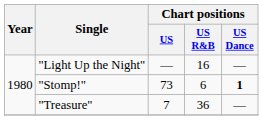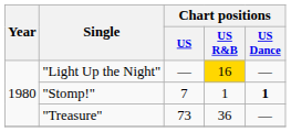 <table class="wikitable" style="text-align:center;">
 <tr>
 <th rowspan="2">Year</th>
 <th rowspan="2">Single</th>
 <th colspan="3">Chart positions</th>
 </tr>
 <tr style="font-size:smaller;">
 <th width="40"><a href='#'>US</a></th>
 <th width="40"><a href='#'>US<br>R&B</a></th>
 <th width="40"><a href='#'>US<br>Dance</a></th>
 </tr>
 <tr>
 <td rowspan="3">1980</td>
 <td align="left">"Light Up the Night"</td>
 <td>—</td>
-<td>16</td>
+<td style="background: gold;">16</td>
 <td>—</td>
 </tr>
 <tr>
 <td align="left">"Stomp!"</td>
-<td>73</td>
-<td>6</td>
+<td>7</td>
+<td>1</td>
 <td><strong>1</strong></td>
 </tr>
 <tr>
 <td align="left">"Treasure"</td>
-<td>7</td>
+<td>73</td>
 <td>36</td>
 <td>—</td>
 </tr>
 <tr>
 </tr>
 </table>
